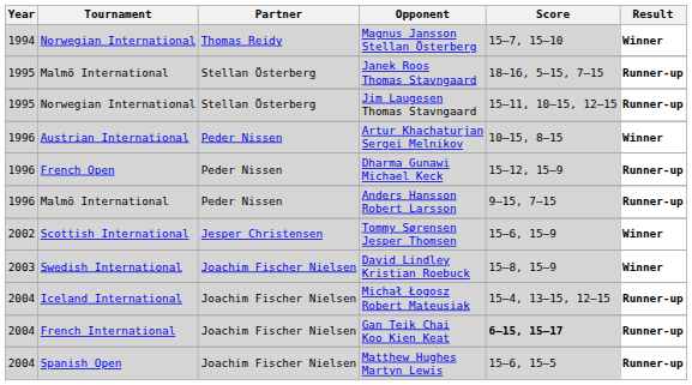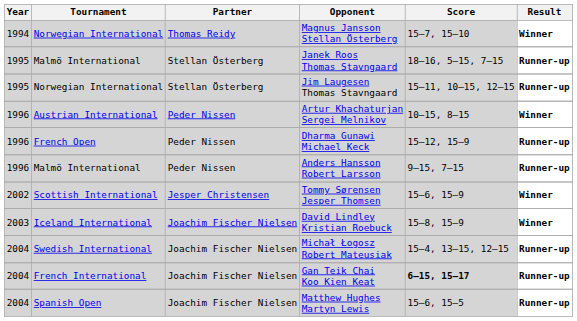 <table class="sortable wikitable" style="font-size: 90%;">
 <tr>
 <th>Year</th>
 <th>Tournament</th>
 <th>Partner</th>
 <th>Opponent</th>
 <th>Score</th>
 <th>Result</th>
 </tr>
 <tr style="background:#D5D5D5">
 <td align="center">1994</td>
 <td align="left"><a href='#'>Norwegian International</a></td>
 <td align="left"> <a href='#'>Thomas Reidy</a></td>
 <td align="left"> <a href='#'>Magnus Jansson</a> <br>  <a href='#'>Stellan Österberg</a></td>
 <td align="left">15–7, 15–10</td>
 <td style="text-align:left; background:white"> <strong>Winner</strong></td>
 </tr>
 <tr>
 </tr>
 <tr style="background:#D5D5D5">
 <td align="center">1995</td>
 <td align="left">Malmö International</td>
 <td align="left"> Stellan Österberg</td>
 <td align="left"> <a href='#'>Janek Roos</a> <br>  <a href='#'>Thomas Stavngaard</a></td>
 <td align="left">18–16, 5–15, 7–15</td>
 <td style="text-align:left; background:white"> <strong>Runner-up</strong></td>
 </tr>
 <tr>
 </tr>
 <tr style="background:#D5D5D5">
 <td align="center">1995</td>
 <td align="left">Norwegian International</td>
 <td align="left"> Stellan Österberg</td>
 <td align="left"> <a href='#'>Jim Laugesen</a> <br>  Thomas Stavngaard</td>
 <td align="left">15–11, 10–15, 12–15</td>
 <td style="text-align:left; background:white"> <strong>Runner-up</strong></td>
 </tr>
 <tr>
 </tr>
 <tr style="background:#D5D5D5">
 <td align="center">1996</td>
 <td align="left"><a href='#'>Austrian International</a></td>
 <td align="left"> <a href='#'>Peder Nissen</a></td>
 <td align="left"> <a href='#'>Artur Khachaturjan</a> <br>  <a href='#'>Sergei Melnikov</a></td>
 <td align="left">10–15, 8–15</td>
 <td style="text-align:left; background:white"> <strong>Winner</strong></td>
 </tr>
 <tr>
 </tr>
 <tr style="background:#D5D5D5">
 <td align="center">1996</td>
 <td align="left"><a href='#'>French Open</a></td>
 <td align="left"> Peder Nissen</td>
 <td align="left"> <a href='#'>Dharma Gunawi</a> <br>  <a href='#'>Michael Keck</a></td>
 <td align="left">15–12, 15–9</td>
 <td style="text-align:left; background:white"> <strong>Runner-up</strong></td>
 </tr>
 <tr>
 </tr>
 <tr style="background:#D5D5D5">
 <td align="center">1996</td>
 <td align="left">Malmö International</td>
 <td align="left"> Peder Nissen</td>
 <td align="left"> <a href='#'>Anders Hansson</a> <br>  <a href='#'>Robert Larsson</a></td>
 <td align="left">9–15, 7–15</td>
 <td style="text-align:left; background:white"> <strong>Runner-up</strong></td>
 </tr>
 <tr>
 </tr>
 <tr style="background:#D5D5D5">
 <td align="center">2002</td>
 <td align="left"><a href='#'>Scottish International</a></td>
 <td align="left"> <a href='#'>Jesper Christensen</a></td>
 <td align="left"> <a href='#'>Tommy Sørensen</a> <br>  <a href='#'>Jesper Thomsen</a></td>
 <td align="left">15–6, 15–9</td>
 <td style="text-align:left; background:white"> <strong>Winner</strong></td>
 </tr>
 <tr>
 </tr>
 <tr style="background:#D5D5D5">
 <td align="center">2003</td>
-<td align="left"><a href='#'>Swedish International</a></td>
+<td align="left"><a href='#'>Iceland International</a></td>
 <td align="left"> <a href='#'>Joachim Fischer Nielsen</a></td>
 <td align="left"> <a href='#'>David Lindley</a> <br>  <a href='#'>Kristian Roebuck</a></td>
 <td align="left">15–8, 15–9</td>
 <td style="text-align:left; background:white"> <strong>Winner</strong></td>
 </tr>
 <tr>
 </tr>
 <tr style="background:#D5D5D5">
 <td align="center">2004</td>
-<td align="left"><a href='#'>Iceland International</a></td>
+<td align="left"><a href='#'>Swedish International</a></td>
 <td align="left"> Joachim Fischer Nielsen</td>
 <td align="left"> <a href='#'>Michał Łogosz</a> <br>  <a href='#'>Robert Mateusiak</a></td>
 <td align="left">15–4, 13–15, 12–15</td>
 <td style="text-align:left; background:white"> <strong>Runner-up</strong></td>
 </tr>
 <tr>
 </tr>
 <tr style="background:#D5D5D5">
 <td align="center">2004</td>
 <td align="left"><a href='#'>French International</a></td>
 <td align="left"> Joachim Fischer Nielsen</td>
 <td align="left"> <a href='#'>Gan Teik Chai</a> <br>  <a href='#'>Koo Kien Keat</a></td>
 <td align="left"><strong>6–15, 15–17</strong></td>
 <td style="text-align:left; background:white"> <strong>Runner-up</strong></td>
 </tr>
 <tr>
 </tr>
 <tr style="background:#D5D5D5">
 <td align="center">2004</td>
 <td align="left"><a href='#'>Spanish Open</a></td>
 <td align="left"> Joachim Fischer Nielsen</td>
 <td align="left"> <a href='#'>Matthew Hughes</a> <br>  <a href='#'>Martyn Lewis</a></td>
 <td align="left">15–6, 15–5</td>
 <td style="text-align:left; background:white"> <strong>Runner-up</strong></td>
 </tr>
 </table>
